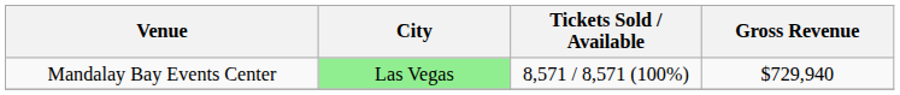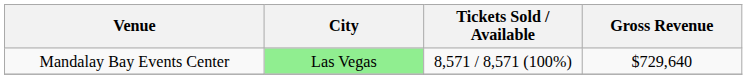 <table class="wikitable" style="text-align:center;">
 <tr>
 <th width="250">Venue</th>
 <th width="150">City</th>
 <th width="150">Tickets Sold / Available</th>
 <th width="150">Gross Revenue</th>
 </tr>
 <tr>
 <td>Mandalay Bay Events Center</td>
 <td style="background: lightgreen;">Las Vegas</td>
 <td>8,571 / 8,571 (100%)</td>
-<td>$729,940</td>
+<td>$729,640</td>
 </tr>
 <tr>
 </tr>
 </table>
